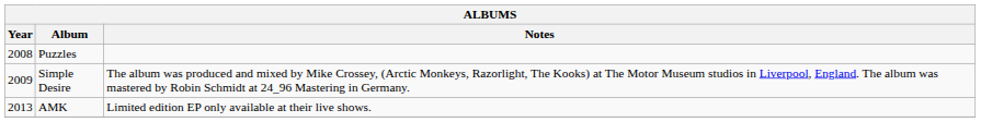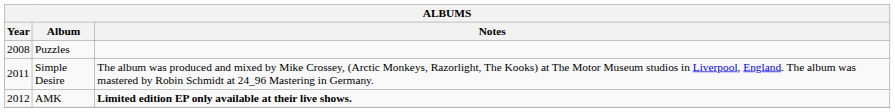 <table class="wikitable">
 <tr>
 <th colspan="4">ALBUMS</th>
 </tr>
 <tr>
 <th>Year</th>
 <th colspan="2">Album</th>
 <th>Notes</th>
 </tr>
 <tr>
 <td>2008</td>
 <td colspan="2">Puzzles</td>
 <td></td>
 </tr>
 <tr>
-<td>2009</td>
+<td>2011</td>
 <td colspan="2">Simple Desire</td>
 <td>The album was produced and mixed by Mike Crossey, (Arctic Monkeys, Razorlight, The Kooks) at The Motor Museum studios in <a href='#'>Liverpool</a>, <a href='#'>England</a>. The album was mastered by Robin Schmidt at 24_96 Mastering in Germany.</td>
 </tr>
 <tr>
-<td>2013</td>
+<td>2012</td>
 <td colspan="2">AMK</td>
-<td>Limited edition EP only available at their live shows.</td>
+<td><strong>Limited edition EP only available at their live shows.</strong></td>
 </tr>
 <tr>
 </tr>
 </table>
